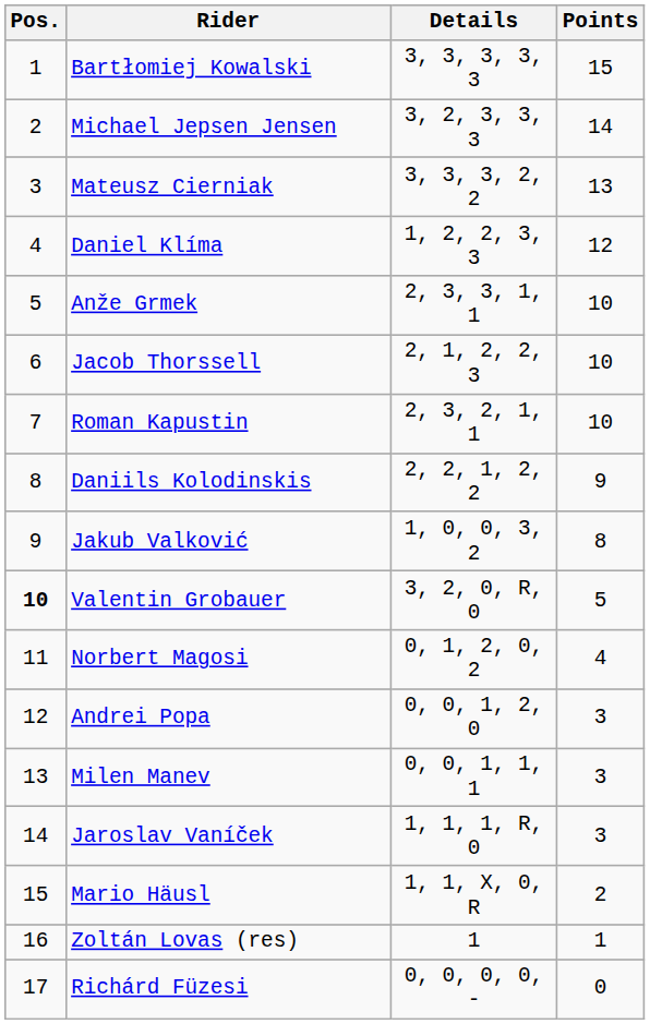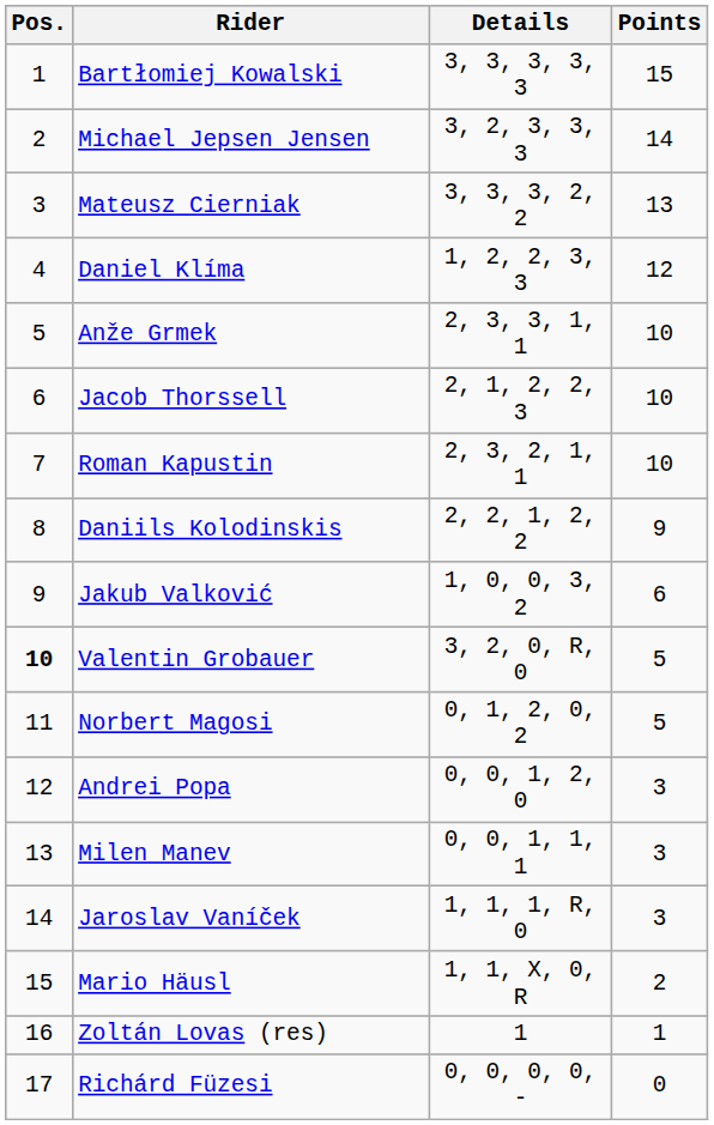 <table class=wikitable style="font-size:93%; text-align:center;">
 <tr>
 <th width=25px>Pos.</th>
 <th width=180px>Rider</th>
 <th width=90px>Details</th>
 <th width=40px>Points</th>
 </tr>
 <tr>
 <td>1</td>
 <td style="text-align:left;"> <a href='#'>Bartłomiej Kowalski</a></td>
 <td>3, 3, 3, 3, 3</td>
 <td>15</td>
 </tr>
 <tr>
 <td>2</td>
 <td style="text-align:left;"> <a href='#'>Michael Jepsen Jensen</a></td>
 <td>3, 2, 3, 3, 3</td>
 <td>14</td>
 </tr>
 <tr>
 <td>3</td>
 <td style="text-align:left;"> <a href='#'>Mateusz Cierniak</a></td>
 <td>3, 3, 3, 2, 2</td>
 <td>13</td>
 </tr>
 <tr>
 <td>4</td>
 <td style="text-align:left;"> <a href='#'>Daniel Klíma</a></td>
 <td>1, 2, 2, 3, 3</td>
 <td>12</td>
 </tr>
 <tr>
 <td>5</td>
 <td style="text-align:left;"> <a href='#'>Anže Grmek</a></td>
 <td>2, 3, 3, 1, 1</td>
 <td>10</td>
 </tr>
 <tr>
 <td>6</td>
 <td style="text-align:left;"> <a href='#'>Jacob Thorssell</a></td>
 <td>2, 1, 2, 2, 3</td>
 <td>10</td>
 </tr>
 <tr>
 <td>7</td>
 <td style="text-align:left;"> <a href='#'>Roman Kapustin</a></td>
 <td>2, 3, 2, 1, 1</td>
 <td>10</td>
 </tr>
 <tr>
 <td>8</td>
 <td style="text-align:left;"> <a href='#'>Daniils Kolodinskis</a></td>
 <td>2, 2, 1, 2, 2</td>
 <td>9</td>
 </tr>
 <tr>
 <td>9</td>
 <td style="text-align:left;"> <a href='#'>Jakub Valković</a></td>
 <td>1, 0, 0, 3, 2</td>
-<td>8</td>
+<td>6</td>
 </tr>
 <tr>
 <td><strong>10</strong></td>
 <td style="text-align:left;"> <a href='#'>Valentin Grobauer</a></td>
 <td>3, 2, 0, R, 0</td>
 <td>5</td>
 </tr>
 <tr>
 <td>11</td>
 <td style="text-align:left;"> <a href='#'>Norbert Magosi</a></td>
 <td>0, 1, 2, 0, 2</td>
-<td>4</td>
+<td>5</td>
 </tr>
 <tr>
 <td>12</td>
 <td style="text-align:left;"> <a href='#'>Andrei Popa</a></td>
 <td>0, 0, 1, 2, 0</td>
 <td>3</td>
 </tr>
 <tr>
 <td>13</td>
 <td style="text-align:left;"> <a href='#'>Milen Manev</a></td>
 <td>0, 0, 1, 1, 1</td>
 <td>3</td>
 </tr>
 <tr>
 <td>14</td>
 <td style="text-align:left;"> <a href='#'>Jaroslav Vaníček</a></td>
 <td>1, 1, 1, R, 0</td>
 <td>3</td>
 </tr>
 <tr>
 <td>15</td>
 <td style="text-align:left;"> <a href='#'>Mario Häusl</a></td>
 <td>1, 1, X, 0, R</td>
 <td>2</td>
 </tr>
 <tr>
 <td>16</td>
 <td style="text-align:left;"> <a href='#'>Zoltán Lovas</a> (res)</td>
 <td>1</td>
 <td>1</td>
 </tr>
 <tr>
 <td>17</td>
 <td style="text-align:left;"> <a href='#'>Richárd Füzesi</a></td>
 <td>0, 0, 0, 0, -</td>
 <td>0</td>
 </tr>
 </table>
